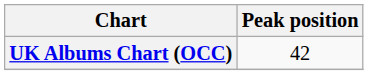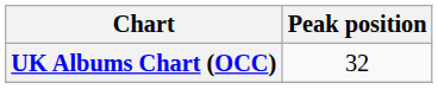 <table class="wikitable sortable plainrowheaders" style="text-align:center">
 <tr>
 <th scope="col">Chart</th>
 <th scope="col">Peak position</th>
 </tr>
 <tr>
 <th scope="row"><a href='#'>UK Albums Chart</a> (<a href='#'>OCC</a>)</th>
-<td>42</td>
+<td>32</td>
 </tr>
 <tr>
 </tr>
 </table>
